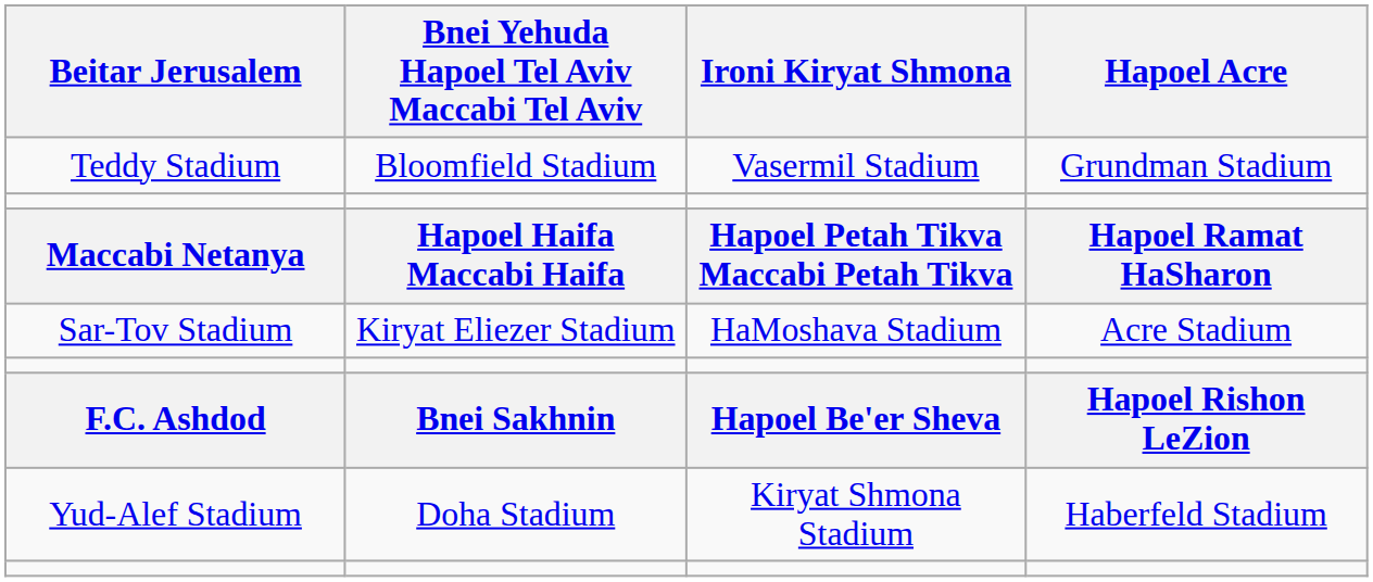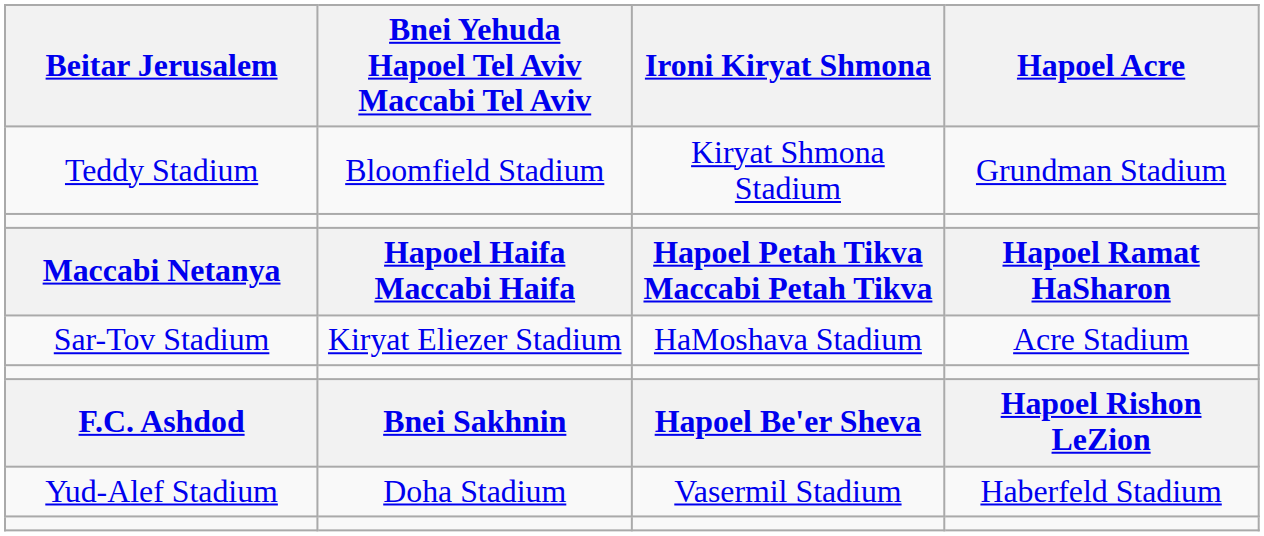 <table class="wikitable" style="text-align:center">
 <tr>
 <th><a href='#'>Beitar Jerusalem</a></th>
 <th><a href='#'>Bnei Yehuda</a><br> <a href='#'>Hapoel Tel Aviv</a><br> <a href='#'>Maccabi Tel Aviv</a></th>
 <th><a href='#'>Ironi Kiryat Shmona</a></th>
 <th><a href='#'>Hapoel Acre</a></th>
 </tr>
 <tr>
 <td width=150><a href='#'>Teddy Stadium</a><br></td>
 <td width=150><a href='#'>Bloomfield Stadium</a><br></td>
-<td width=150><a href='#'>Vasermil Stadium</a></td>
+<td><a href='#'>Kiryat Shmona Stadium</a></td>
 <td width=150><a href='#'>Grundman Stadium</a></td>
 </tr>
 <tr>
 <td></td>
 <td></td>
 <td></td>
 <td></td>
 </tr>
 <tr>
 <th><a href='#'>Maccabi Netanya</a></th>
 <th><a href='#'>Hapoel Haifa</a><br> <a href='#'>Maccabi Haifa</a></th>
 <th><a href='#'>Hapoel Petah Tikva</a><br> <a href='#'>Maccabi Petah Tikva</a></th>
 <th><a href='#'>Hapoel Ramat HaSharon</a></th>
 </tr>
 <tr>
 <td width=150><a href='#'>Sar-Tov Stadium</a><br></td>
 <td width=150><a href='#'>Kiryat Eliezer Stadium</a><br></td>
 <td width=150><a href='#'>HaMoshava Stadium</a></td>
 <td width=150><a href='#'>Acre Stadium</a></td>
 </tr>
 <tr>
 <td></td>
 <td></td>
 <td></td>
 <td></td>
 </tr>
 <tr>
 <th><a href='#'>F.C. Ashdod</a></th>
 <th><a href='#'>Bnei Sakhnin</a></th>
 <th><a href='#'>Hapoel Be'er Sheva</a></th>
 <th><a href='#'>Hapoel Rishon LeZion</a></th>
 </tr>
 <tr>
 <td width=150><a href='#'>Yud-Alef Stadium</a></td>
 <td width=150><a href='#'>Doha Stadium</a></td>
-<td><a href='#'>Kiryat Shmona Stadium</a></td>
+<td width=150><a href='#'>Vasermil Stadium</a></td>
 <td width=150><a href='#'>Haberfeld Stadium</a></td>
 </tr>
 <tr>
 <td></td>
 <td></td>
 <td></td>
 <td></td>
 </tr>
 </table>
